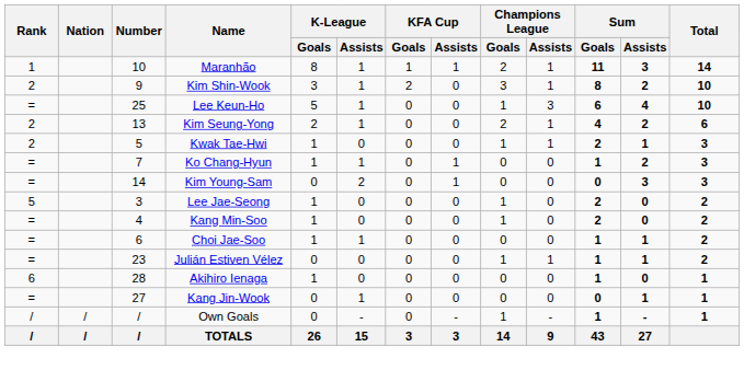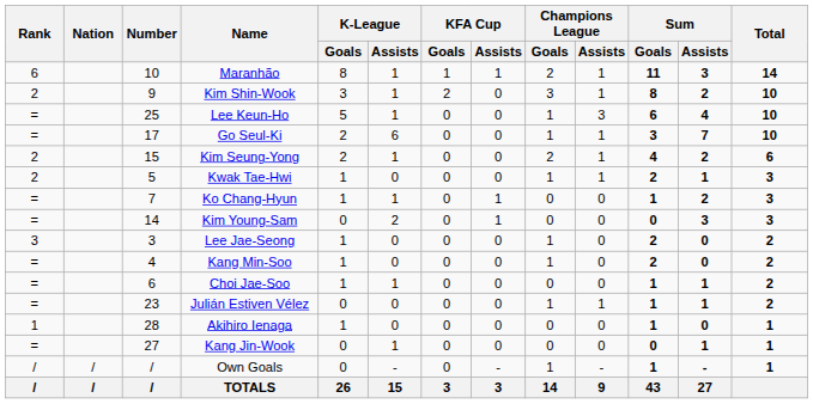 <table class="wikitable" style="font-size: 95%; text-align: center;">
 <tr>
 <th rowspan=2 width=60>Rank</th>
 <th rowspan=2 width=60>Nation</th>
 <th rowspan=2 width=60>Number</th>
 <th rowspan=2 width=150>Name</th>
 <th colspan=2 width=100>K-League</th>
 <th colspan=2 width=100>KFA Cup</th>
 <th colspan=2 width=100>Champions League</th>
 <th colspan=2 width=100>Sum</th>
 <th rowspan=2 width=80>Total</th>
 </tr>
 <tr>
 <th width=50>Goals</th>
 <th width=50>Assists</th>
 <th width=50>Goals</th>
 <th width=50>Assists</th>
 <th width=50>Goals</th>
 <th width=50>Assists</th>
 <th width=50>Goals</th>
 <th width=50>Assists</th>
 </tr>
 <tr>
-<td>1</td>
+<td>6</td>
 <td></td>
 <td>10</td>
 <td><a href='#'>Maranhão</a></td>
 <td>8</td>
 <td>1</td>
 <td>1</td>
 <td>1</td>
 <td>2</td>
 <td>1</td>
 <td><strong>11</strong></td>
 <td><strong>3</strong></td>
 <td><strong>14</strong></td>
 </tr>
 <tr>
 <td>2</td>
 <td></td>
 <td>9</td>
 <td><a href='#'>Kim Shin-Wook</a></td>
 <td>3</td>
 <td>1</td>
 <td>2</td>
 <td>0</td>
 <td>3</td>
 <td>1</td>
 <td><strong>8</strong></td>
 <td><strong>2</strong></td>
 <td><strong>10</strong></td>
 </tr>
 <tr>
 <td>=</td>
 <td></td>
 <td>25</td>
 <td><a href='#'>Lee Keun-Ho</a></td>
 <td>5</td>
 <td>1</td>
 <td>0</td>
 <td>0</td>
 <td>1</td>
 <td>3</td>
 <td><strong>6</strong></td>
 <td><strong>4</strong></td>
 <td><strong>10</strong></td>
 </tr>
 <tr>
+<td>=</td>
+<td></td>
+<td>17</td>
+<td><a href='#'>Go Seul-Ki</a></td>
+<td>2</td>
+<td>6</td>
+<td>0</td>
+<td>0</td>
+<td>1</td>
+<td>1</td>
+<td><strong>3</strong></td>
+<td><strong>7</strong></td>
+<td><strong>10</strong></td>
+</tr>
+<tr>
 <td>2</td>
 <td></td>
-<td>13</td>
+<td>15</td>
 <td><a href='#'>Kim Seung-Yong</a></td>
 <td>2</td>
 <td>1</td>
 <td>0</td>
 <td>0</td>
 <td>2</td>
 <td>1</td>
 <td><strong>4</strong></td>
 <td><strong>2</strong></td>
 <td><strong>6</strong></td>
 </tr>
 <tr>
 <td>2</td>
 <td></td>
 <td>5</td>
 <td><a href='#'>Kwak Tae-Hwi</a></td>
 <td>1</td>
 <td>0</td>
 <td>0</td>
 <td>0</td>
 <td>1</td>
 <td>1</td>
 <td><strong>2</strong></td>
 <td><strong>1</strong></td>
 <td><strong>3</strong></td>
 </tr>
 <tr>
 <td>=</td>
 <td></td>
 <td>7</td>
 <td><a href='#'>Ko Chang-Hyun</a></td>
 <td>1</td>
 <td>1</td>
 <td>0</td>
 <td>1</td>
 <td>0</td>
 <td>0</td>
 <td><strong>1</strong></td>
 <td><strong>2</strong></td>
 <td><strong>3</strong></td>
 </tr>
 <tr>
 <td>=</td>
 <td></td>
 <td>14</td>
 <td><a href='#'>Kim Young-Sam</a></td>
 <td>0</td>
 <td>2</td>
 <td>0</td>
 <td>1</td>
 <td>0</td>
 <td>0</td>
 <td><strong>0</strong></td>
 <td><strong>3</strong></td>
 <td><strong>3</strong></td>
 </tr>
 <tr>
-<td>5</td>
+<td>3</td>
 <td></td>
 <td>3</td>
 <td><a href='#'>Lee Jae-Seong</a></td>
 <td>1</td>
 <td>0</td>
 <td>0</td>
 <td>0</td>
 <td>1</td>
 <td>0</td>
 <td><strong>2</strong></td>
 <td><strong>0</strong></td>
 <td><strong>2</strong></td>
 </tr>
 <tr>
 <td>=</td>
 <td></td>
 <td>4</td>
 <td><a href='#'>Kang Min-Soo</a></td>
 <td>1</td>
 <td>0</td>
 <td>0</td>
 <td>0</td>
 <td>1</td>
 <td>0</td>
 <td><strong>2</strong></td>
 <td><strong>0</strong></td>
 <td><strong>2</strong></td>
 </tr>
 <tr>
 <td>=</td>
 <td></td>
 <td>6</td>
 <td><a href='#'>Choi Jae-Soo</a></td>
 <td>1</td>
 <td>1</td>
 <td>0</td>
 <td>0</td>
 <td>0</td>
 <td>0</td>
 <td><strong>1</strong></td>
 <td><strong>1</strong></td>
 <td><strong>2</strong></td>
 </tr>
 <tr>
 <td>=</td>
 <td></td>
 <td>23</td>
 <td><a href='#'>Julián Estiven Vélez</a></td>
 <td>0</td>
 <td>0</td>
 <td>0</td>
 <td>0</td>
 <td>1</td>
 <td>1</td>
 <td><strong>1</strong></td>
 <td><strong>1</strong></td>
 <td><strong>2</strong></td>
 </tr>
 <tr>
-<td>6</td>
+<td>1</td>
 <td></td>
 <td>28</td>
 <td><a href='#'>Akihiro Ienaga</a></td>
 <td>1</td>
 <td>0</td>
 <td>0</td>
 <td>0</td>
 <td>0</td>
 <td>0</td>
 <td><strong>1</strong></td>
 <td><strong>0</strong></td>
 <td><strong>1</strong></td>
 </tr>
 <tr>
 <td>=</td>
 <td></td>
 <td>27</td>
 <td><a href='#'>Kang Jin-Wook</a></td>
 <td>0</td>
 <td>1</td>
 <td>0</td>
 <td>0</td>
 <td>0</td>
 <td>0</td>
 <td><strong>0</strong></td>
 <td><strong>1</strong></td>
 <td><strong>1</strong></td>
 </tr>
 <tr>
 <td>/</td>
 <td>/</td>
 <td>/</td>
 <td>Own Goals</td>
 <td>0</td>
 <td>-</td>
 <td>0</td>
 <td>-</td>
 <td>1</td>
 <td>-</td>
 <td><strong>1</strong></td>
 <td><strong>-</strong></td>
 <td><strong>1</strong></td>
 </tr>
 <tr>
 <th>/</th>
 <th>/</th>
 <th>/</th>
 <th>TOTALS</th>
 <th>26</th>
 <th>15</th>
 <th>3</th>
 <th>3</th>
 <th>14</th>
 <th>9</th>
 <th>43</th>
 <th>27</th>
 <th></th>
 </tr>
 </table>
